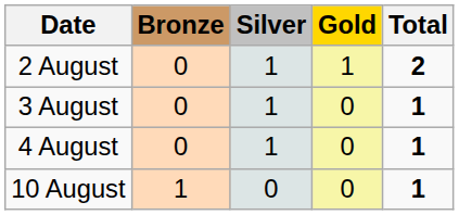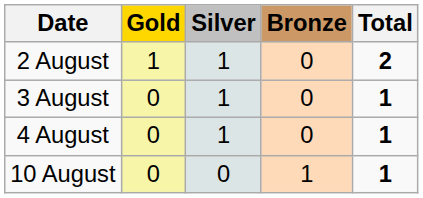 <table class="wikitable sortable collapsible" style="font-size:100%; text-align:center;">
 <tr>
 <th>Date</th>
+<th style="background-color:gold;">Gold</th>
+<th style="background-color:silver;">Silver</th>
 <th style="background-color:#c96;">Bronze</th>
-<th style="background-color:silver;">Silver</th>
-<th style="background-color:gold;">Gold</th>
 <th>Total</th>
 </tr>
 <tr>
 <td>2 August</td>
+<td style="background:#F7F6A8">1</td>
+<td style="background:#DCE5E5">1</td>
 <td style="background:#FFDAB9">0</td>
-<td style="background:#DCE5E5">1</td>
-<td style="background:#F7F6A8">1</td>
 <td><strong>2</strong></td>
 </tr>
 <tr>
 <td>3 August</td>
+<td style="background:#F7F6A8">0</td>
+<td style="background:#DCE5E5">1</td>
 <td style="background:#FFDAB9">0</td>
-<td style="background:#DCE5E5">1</td>
-<td style="background:#F7F6A8">0</td>
 <td><strong>1</strong></td>
 </tr>
 <tr>
 <td>4 August</td>
+<td style="background:#F7F6A8">0</td>
+<td style="background:#DCE5E5">1</td>
 <td style="background:#FFDAB9">0</td>
-<td style="background:#DCE5E5">1</td>
-<td style="background:#F7F6A8">0</td>
 <td><strong>1</strong></td>
 </tr>
 <tr>
 <td>10 August</td>
+<td style="background:#F7F6A8">0</td>
+<td style="background:#DCE5E5">0</td>
 <td style="background:#FFDAB9">1</td>
-<td style="background:#DCE5E5">0</td>
-<td style="background:#F7F6A8">0</td>
 <td><strong>1</strong></td>
 </tr>
 </table>
